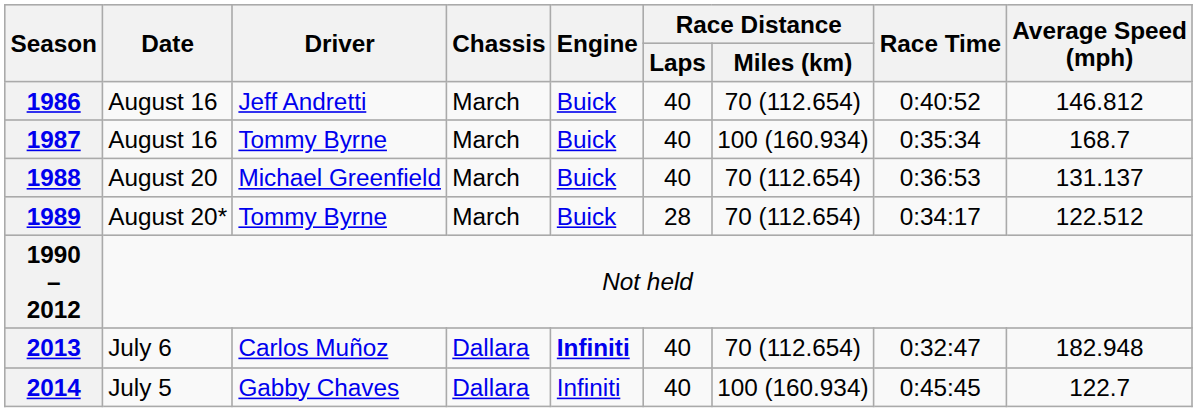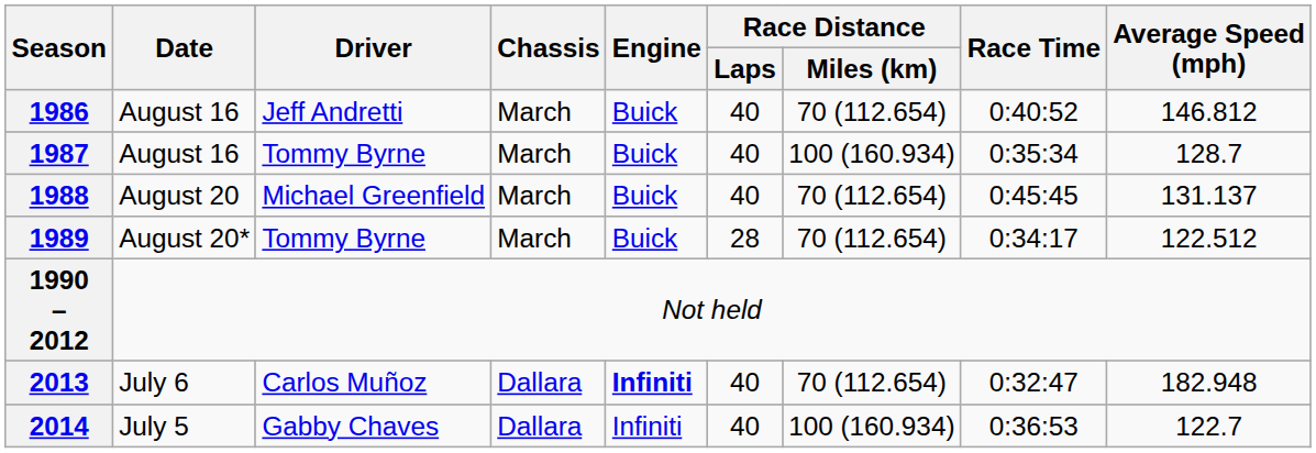 <table class="wikitable" style="font-size: 95%;">
 <tr>
 <th rowspan="2">Season</th>
 <th rowspan="2">Date</th>
 <th rowspan="2">Driver</th>
 <th rowspan="2">Chassis</th>
 <th rowspan="2">Engine</th>
 <th colspan="2">Race Distance</th>
 <th rowspan="2">Race Time</th>
 <th rowspan="2">Average Speed<br>(mph)</th>
 </tr>
 <tr>
 <th>Laps</th>
 <th>Miles (km)</th>
 </tr>
 <tr>
 <th><a href='#'>1986</a></th>
 <td>August 16</td>
 <td> <a href='#'>Jeff Andretti</a></td>
 <td>March</td>
 <td><a href='#'>Buick</a></td>
 <td align="center">40</td>
 <td align="center">70 (112.654)</td>
 <td align="center">0:40:52</td>
 <td align="center">146.812</td>
 </tr>
 <tr>
 <th><a href='#'>1987</a></th>
 <td>August 16</td>
 <td> <a href='#'>Tommy Byrne</a></td>
 <td>March</td>
 <td><a href='#'>Buick</a></td>
 <td align="center">40</td>
 <td align="center">100 (160.934)</td>
 <td align="center">0:35:34</td>
-<td align="center">168.7</td>
+<td align="center">128.7</td>
 </tr>
 <tr>
 <th><a href='#'>1988</a></th>
 <td>August 20</td>
 <td> <a href='#'>Michael Greenfield</a></td>
 <td>March</td>
 <td><a href='#'>Buick</a></td>
 <td align="center">40</td>
 <td align="center">70 (112.654)</td>
-<td align="center">0:36:53</td>
+<td align="center">0:45:45</td>
 <td align="center">131.137</td>
 </tr>
 <tr>
 <th><a href='#'>1989</a></th>
 <td>August 20*</td>
 <td> <a href='#'>Tommy Byrne</a></td>
 <td>March</td>
 <td><a href='#'>Buick</a></td>
 <td align="center">28</td>
 <td align="center">70 (112.654)</td>
 <td align="center">0:34:17</td>
 <td align="center">122.512</td>
 </tr>
 <tr>
 <th align=center>1990<br>–<br>2012</th>
 <td colspan=9 align=center><em>Not held</em></td>
 </tr>
 <tr>
 <th><a href='#'>2013</a></th>
 <td>July 6</td>
 <td> <a href='#'>Carlos Muñoz</a></td>
 <td><a href='#'>Dallara</a></td>
 <td><strong><a href='#'>Infiniti</a></strong></td>
 <td align="center">40</td>
 <td align="center">70 (112.654)</td>
 <td align="center">0:32:47</td>
 <td align="center">182.948</td>
 </tr>
 <tr>
 <th><a href='#'>2014</a></th>
 <td>July 5</td>
 <td> <a href='#'>Gabby Chaves</a></td>
 <td><a href='#'>Dallara</a></td>
 <td><a href='#'>Infiniti</a></td>
 <td align="center">40</td>
 <td align="center">100 (160.934)</td>
-<td align="center">0:45:45</td>
+<td align="center">0:36:53</td>
 <td align="center">122.7</td>
 </tr>
 </table>
